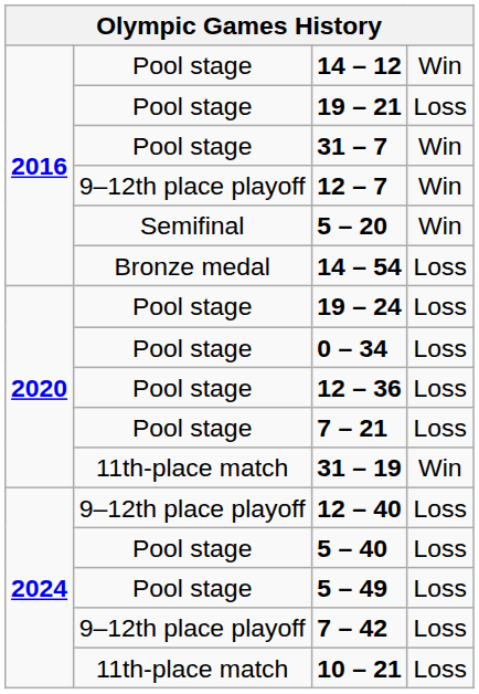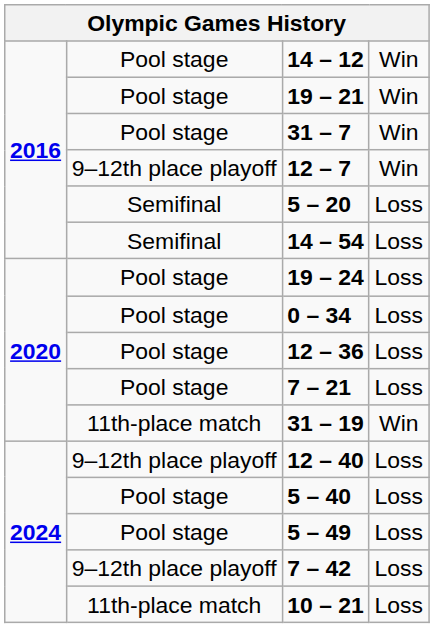 <table class="wikitable" style="text-align: center;font-size:95%;">
 <tr>
 <th colspan=4>Olympic Games History</th>
 </tr>
 <tr>
 <td rowspan=6><a href='#'><strong>2016</strong></a></td>
 <td>Pool stage</td>
 <td align="left"> <strong>14 – 12</strong> </td>
 <td>Win</td>
 </tr>
 <tr>
 <td>Pool stage</td>
 <td align="left"> <strong>19 – 21</strong> </td>
-<td>Loss</td>
+<td>Win</td>
 </tr>
 <tr>
 <td>Pool stage</td>
 <td align="left"> <strong>31 – 7</strong> </td>
 <td>Win</td>
 </tr>
 <tr>
 <td>9–12th place playoff</td>
 <td align="left"> <strong>12 – 7</strong> </td>
 <td>Win</td>
 </tr>
 <tr>
 <td>Semifinal</td>
 <td align="left"> <strong>5 – 20</strong> </td>
-<td>Win</td>
+<td>Loss</td>
 </tr>
 <tr>
-<td>Bronze medal</td>
+<td>Semifinal</td>
 <td align="left"> <strong>14 – 54</strong> </td>
 <td>Loss</td>
 </tr>
 <tr>
 <td rowspan=5><a href='#'><strong>2020</strong></a></td>
 <td>Pool stage</td>
 <td align="left"> <strong>19 – 24</strong> </td>
 <td>Loss</td>
 </tr>
 <tr>
 <td>Pool stage</td>
 <td align="left"> <strong>0 – 34</strong> </td>
 <td>Loss</td>
 </tr>
 <tr>
 <td>Pool stage</td>
 <td align="left"> <strong>12 – 36</strong> </td>
 <td>Loss</td>
 </tr>
 <tr>
 <td>Pool stage</td>
 <td align="left"> <strong>7 – 21</strong> </td>
 <td>Loss</td>
 </tr>
 <tr>
 <td>11th-place match</td>
 <td align="left"> <strong>31 – 19</strong> </td>
 <td>Win</td>
 </tr>
 <tr>
 <td rowspan=5><a href='#'><strong>2024</strong></a></td>
 <td>9–12th place playoff</td>
 <td align="left"> <strong>12 – 40</strong> </td>
 <td>Loss</td>
 </tr>
 <tr>
 <td>Pool stage</td>
 <td align="left"> <strong>5 – 40</strong> </td>
 <td>Loss</td>
 </tr>
 <tr>
 <td>Pool stage</td>
 <td align="left"> <strong>5 – 49</strong> </td>
 <td>Loss</td>
 </tr>
 <tr>
 <td>9–12th place playoff</td>
 <td align="left"> <strong>7 – 42</strong> </td>
 <td>Loss</td>
 </tr>
 <tr>
 <td>11th-place match</td>
 <td align="left"> <strong>10 – 21</strong> </td>
 <td>Loss</td>
 </tr>
 </table>
